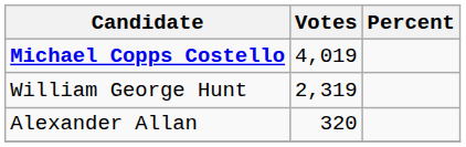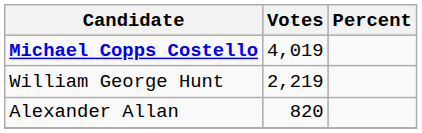 <table class="wikitable">
 <tr>
 <th>Candidate</th>
 <th>Votes</th>
 <th>Percent</th>
 </tr>
 <tr>
 <td style="font-weight:bold;"><a href='#'>Michael Copps Costello</a></td>
 <td style="text-align:right;">4,019</td>
 <td style="text-align:right;"></td>
 </tr>
 <tr>
 <td>William George Hunt</td>
-<td style="text-align:right;">2,319</td>
+<td style="text-align:right;">2,219</td>
 <td style="text-align:right;"></td>
 </tr>
 <tr>
 <td>Alexander Allan</td>
-<td style="text-align:right;">320</td>
+<td style="text-align:right;">820</td>
 <td style="text-align:right;"></td>
 </tr>
 <tr>
 </tr>
 </table>
